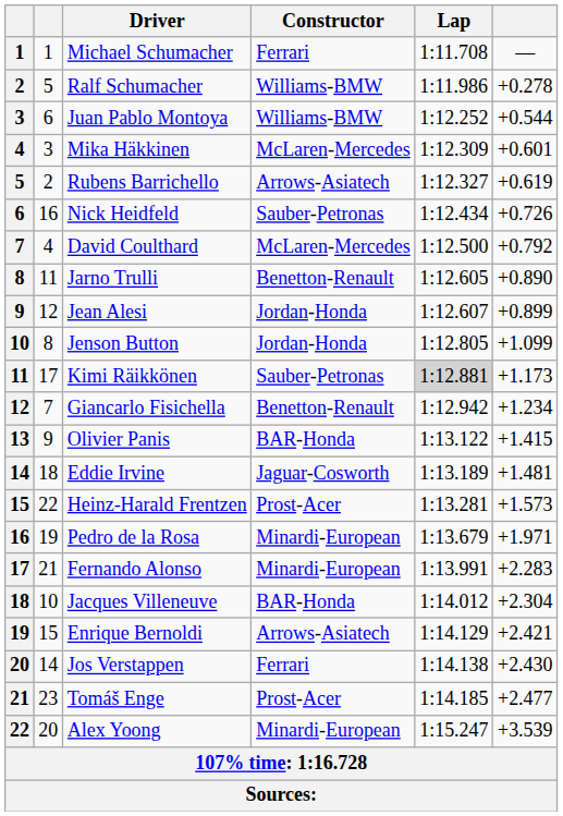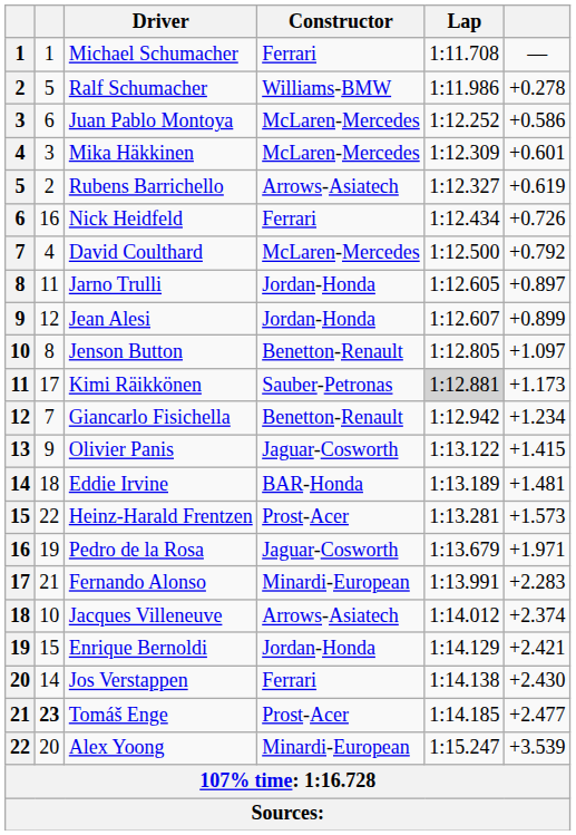 <table class="wikitable sortable" style="font-size: 85%;">
 <tr>
 <th scope="col"></th>
 <th scope="col"></th>
 <th scope="col">Driver</th>
 <th scope="col">Constructor</th>
 <th scope="col">Lap</th>
 <th scope="col"></th>
 </tr>
 <tr>
 <th scope="row">1</th>
 <td align="center">1</td>
 <td data-sort-value="SCHM"> <a href='#'>Michael Schumacher</a></td>
 <td><a href='#'>Ferrari</a></td>
 <td>1:11.708</td>
 <td align="center">—</td>
 </tr>
 <tr>
 <th scope="row">2</th>
 <td align="center">5</td>
 <td data-sort-value="SCHR"> <a href='#'>Ralf Schumacher</a></td>
 <td><a href='#'>Williams</a>-<a href='#'>BMW</a></td>
 <td>1:11.986</td>
 <td>+0.278</td>
 </tr>
 <tr>
 <th scope="row">3</th>
 <td align="center">6</td>
 <td data-sort-value="MON"> <a href='#'>Juan Pablo Montoya</a></td>
-<td><a href='#'>Williams</a>-<a href='#'>BMW</a></td>
+<td><a href='#'>McLaren</a>-<a href='#'>Mercedes</a></td>
 <td>1:12.252</td>
-<td>+0.544</td>
+<td>+0.586</td>
 </tr>
 <tr>
 <th scope="row">4</th>
 <td align="center">3</td>
 <td data-sort-value="HAK"> <a href='#'>Mika Häkkinen</a></td>
 <td><a href='#'>McLaren</a>-<a href='#'>Mercedes</a></td>
 <td>1:12.309</td>
 <td>+0.601</td>
 </tr>
 <tr>
 <th scope="row">5</th>
 <td align="center">2</td>
 <td data-sort-value="BAR"> <a href='#'>Rubens Barrichello</a></td>
 <td><a href='#'>Arrows</a>-<a href='#'>Asiatech</a></td>
 <td>1:12.327</td>
 <td>+0.619</td>
 </tr>
 <tr>
 <th scope="row">6</th>
 <td align="center">16</td>
 <td data-sort-value="HEI"> <a href='#'>Nick Heidfeld</a></td>
-<td><a href='#'>Sauber</a>-<a href='#'>Petronas</a></td>
+<td><a href='#'>Ferrari</a></td>
 <td>1:12.434</td>
 <td>+0.726</td>
 </tr>
 <tr>
 <th scope="row">7</th>
 <td align="center">4</td>
 <td data-sort-value="COU"> <a href='#'>David Coulthard</a></td>
 <td><a href='#'>McLaren</a>-<a href='#'>Mercedes</a></td>
 <td>1:12.500</td>
 <td>+0.792</td>
 </tr>
 <tr>
 <th scope="row">8</th>
 <td align="center">11</td>
 <td data-sort-value="TRU"> <a href='#'>Jarno Trulli</a></td>
-<td><a href='#'>Benetton</a>-<a href='#'>Renault</a></td>
+<td><a href='#'>Jordan</a>-<a href='#'>Honda</a></td>
 <td>1:12.605</td>
-<td>+0.890</td>
+<td>+0.897</td>
 </tr>
 <tr>
 <th scope="row">9</th>
 <td align="center">12</td>
 <td data-sort-value="ALE"> <a href='#'>Jean Alesi</a></td>
 <td><a href='#'>Jordan</a>-<a href='#'>Honda</a></td>
 <td>1:12.607</td>
 <td>+0.899</td>
 </tr>
 <tr>
 <th scope="row">10</th>
 <td align="center">8</td>
 <td data-sort-value="BUT"> <a href='#'>Jenson Button</a></td>
-<td><a href='#'>Jordan</a>-<a href='#'>Honda</a></td>
+<td><a href='#'>Benetton</a>-<a href='#'>Renault</a></td>
 <td>1:12.805</td>
-<td>+1.099</td>
+<td>+1.097</td>
 </tr>
 <tr>
 <th scope="row">11</th>
 <td align="center">17</td>
 <td data-sort-value="RAI"> <a href='#'>Kimi Räikkönen</a></td>
 <td><a href='#'>Sauber</a>-<a href='#'>Petronas</a></td>
 <td style="background: lightgrey;">1:12.881</td>
 <td>+1.173</td>
 </tr>
 <tr>
 <th scope="row">12</th>
 <td align="center">7</td>
 <td data-sort-value="FIS"> <a href='#'>Giancarlo Fisichella</a></td>
 <td><a href='#'>Benetton</a>-<a href='#'>Renault</a></td>
 <td>1:12.942</td>
 <td>+1.234</td>
 </tr>
 <tr>
 <th scope="row">13</th>
 <td align="center">9</td>
 <td data-sort-value="PAN"> <a href='#'>Olivier Panis</a></td>
-<td><a href='#'>BAR</a>-<a href='#'>Honda</a></td>
+<td><a href='#'>Jaguar</a>-<a href='#'>Cosworth</a></td>
 <td>1:13.122</td>
 <td>+1.415</td>
 </tr>
 <tr>
 <th scope="row">14</th>
 <td align="center">18</td>
 <td data-sort-value="IRV"> <a href='#'>Eddie Irvine</a></td>
-<td><a href='#'>Jaguar</a>-<a href='#'>Cosworth</a></td>
+<td><a href='#'>BAR</a>-<a href='#'>Honda</a></td>
 <td>1:13.189</td>
 <td>+1.481</td>
 </tr>
 <tr>
 <th scope="row">15</th>
 <td align="center">22</td>
 <td data-sort-value="FRE"> <a href='#'>Heinz-Harald Frentzen</a></td>
 <td><a href='#'>Prost</a>-<a href='#'>Acer</a></td>
 <td>1:13.281</td>
 <td>+1.573</td>
 </tr>
 <tr>
 <th scope="row">16</th>
 <td align="center">19</td>
 <td data-sort-value="DEL"> <a href='#'>Pedro de la Rosa</a></td>
-<td><a href='#'>Minardi</a>-<a href='#'>European</a></td>
+<td><a href='#'>Jaguar</a>-<a href='#'>Cosworth</a></td>
 <td>1:13.679</td>
 <td>+1.971</td>
 </tr>
 <tr>
 <th scope="row">17</th>
 <td align="center">21</td>
 <td data-sort-value="ALO"> <a href='#'>Fernando Alonso</a></td>
 <td><a href='#'>Minardi</a>-<a href='#'>European</a></td>
 <td>1:13.991</td>
 <td>+2.283</td>
 </tr>
 <tr>
 <th scope="row">18</th>
 <td align="center">10</td>
 <td data-sort-value="VIL"> <a href='#'>Jacques Villeneuve</a></td>
-<td><a href='#'>BAR</a>-<a href='#'>Honda</a></td>
+<td><a href='#'>Arrows</a>-<a href='#'>Asiatech</a></td>
 <td>1:14.012</td>
-<td>+2.304</td>
+<td>+2.374</td>
 </tr>
 <tr>
 <th scope="row">19</th>
 <td align="center">15</td>
 <td data-sort-value="BER"> <a href='#'>Enrique Bernoldi</a></td>
-<td><a href='#'>Arrows</a>-<a href='#'>Asiatech</a></td>
+<td><a href='#'>Jordan</a>-<a href='#'>Honda</a></td>
 <td>1:14.129</td>
 <td>+2.421</td>
 </tr>
 <tr>
 <th scope="row">20</th>
 <td align="center">14</td>
 <td data-sort-value="VER"> <a href='#'>Jos Verstappen</a></td>
 <td><a href='#'>Ferrari</a></td>
 <td>1:14.138</td>
 <td>+2.430</td>
 </tr>
 <tr>
 <th scope="row">21</th>
-<td align="center">23</td>
+<td align="center"><strong>23</strong></td>
 <td data-sort-value="ENG"> <a href='#'>Tomáš Enge</a></td>
 <td><a href='#'>Prost</a>-<a href='#'>Acer</a></td>
 <td>1:14.185</td>
 <td>+2.477</td>
 </tr>
 <tr>
 <th scope="row">22</th>
 <td align="center">20</td>
 <td data-sort-value="YOO"> <a href='#'>Alex Yoong</a></td>
 <td><a href='#'>Minardi</a>-<a href='#'>European</a></td>
 <td>1:15.247</td>
 <td>+3.539</td>
 </tr>
 <tr class="sortbottom">
 <th colspan="6"><a href='#'>107% time</a>: 1:16.728</th>
 </tr>
 <tr class="sortbottom">
 <th colspan="6">Sources:</th>
 </tr>
 </table>
